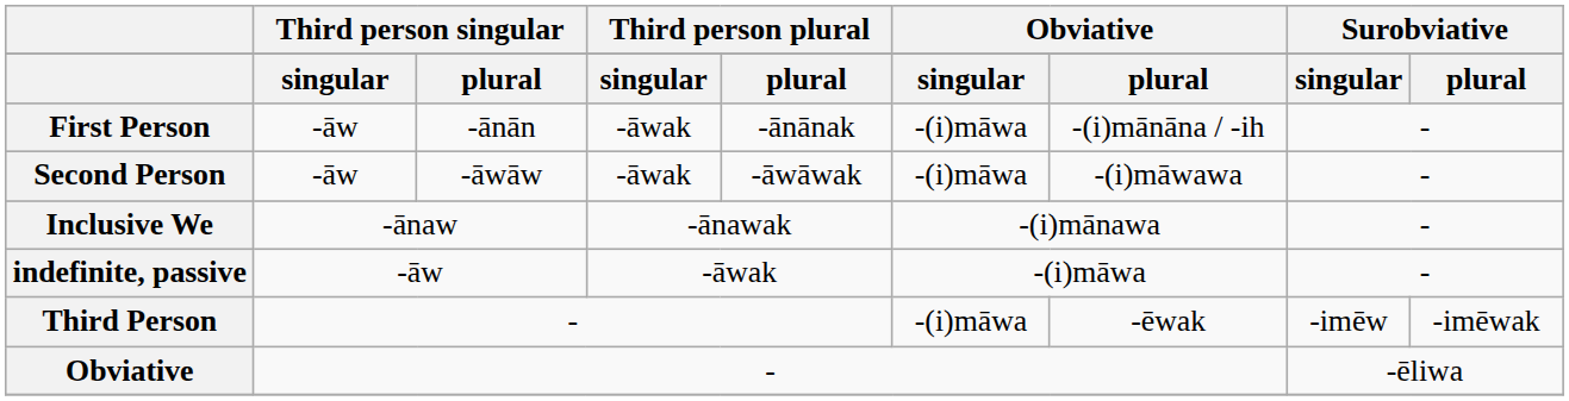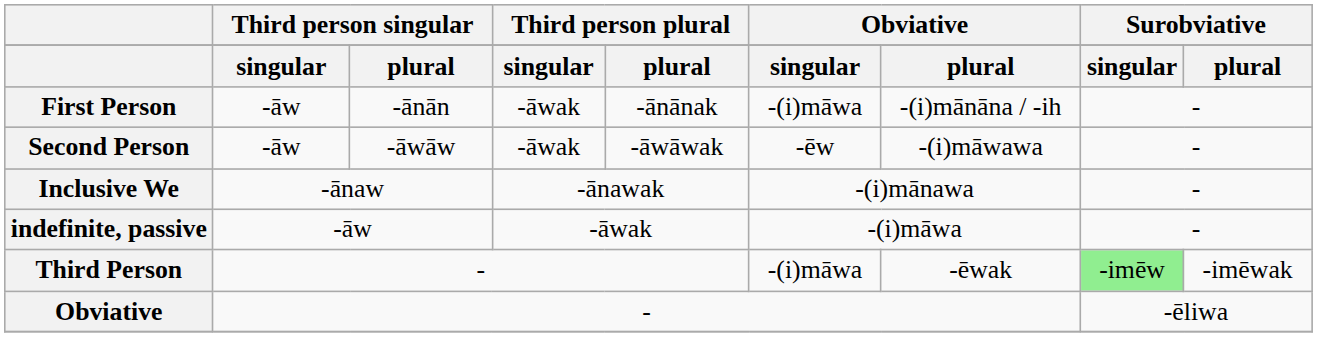 <table class="wikitable">
 <tr>
 <th> </th>
 <th colspan=2 align="center">   <strong>Third person singular</strong>  </th>
 <th colspan=2 align="center">   <strong>Third person plural</strong>  </th>
 <th colspan=2 align="center">   <strong>Obviative</strong>  </th>
 <th colspan=2 align="center">   <strong>Surobviative</strong>  </th>
 </tr>
 <tr>
 </tr>
 <tr>
 <th> </th>
 <th>singular</th>
 <th>plural</th>
 <th>singular</th>
 <th>plural</th>
 <th>singular</th>
 <th>plural</th>
 <th>singular</th>
 <th>plural</th>
 </tr>
 <tr>
 <th>First Person</th>
 <td align="center">  -āw  </td>
 <td align="center">  -ānān  </td>
 <td align="center">  -āwak  </td>
 <td align="center">  -ānānak  </td>
 <td align="center">  -(i)māwa  </td>
 <td align="center">  -(i)mānāna    /  -ih  </td>
 <td colspan=2 align="center">  -   </td>
 </tr>
 <tr>
 <th>Second Person</th>
 <td align="center">  -āw  </td>
 <td align="center">   -āwāw  </td>
 <td align="center">  -āwak  </td>
 <td align="center">   -āwāwak  </td>
-<td align="center">  -(i)māwa  </td>
+<td align="center">  -ēw  </td>
 <td align="center">   -(i)māwawa  </td>
 <td colspan=2 align="center">   -   </td>
 </tr>
 <tr>
 <th>Inclusive We</th>
 <td colspan=2 align="center">   -ānaw  </td>
 <td colspan=2 align="center">   -ānawak  </td>
 <td colspan=2 align="center">   -(i)mānawa  </td>
 <td colspan=2 align="center">   -   </td>
 </tr>
 <tr>
 <th>indefinite, passive</th>
 <td colspan=2 align="center">   -āw  </td>
 <td colspan=2 align="center">   -āwak  </td>
 <td colspan=2 align="center">   -(i)māwa  </td>
 <td colspan=2 align="center">   -   </td>
 </tr>
 <tr>
 <th>Third Person</th>
 <td colspan=4 align="center">   -   </td>
 <td align="center">  -(i)māwa  </td>
 <td align="center">   -ēwak  </td>
-<td align="center">  -imēw  </td>
+<td align="center" style="background: lightgreen;">  -imēw  </td>
 <td align="center">   -imēwak  </td>
 </tr>
 <tr>
 <th>Obviative</th>
 <td colspan=6 align="center">   -   </td>
 <td colspan=2 align="center">   -ēliwa  </td>
 </tr>
 <tr>
 </tr>
 </table>
